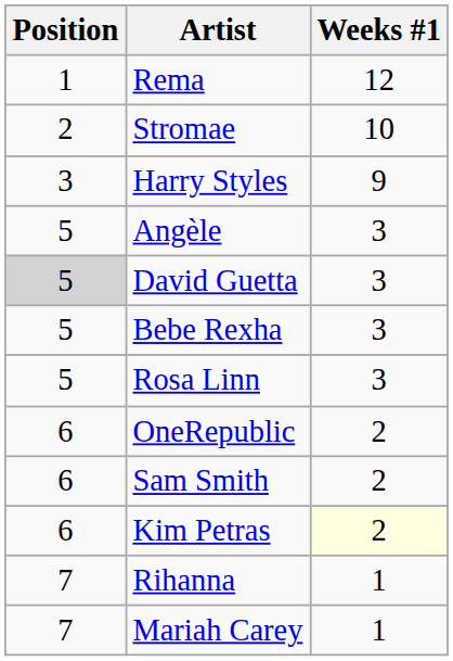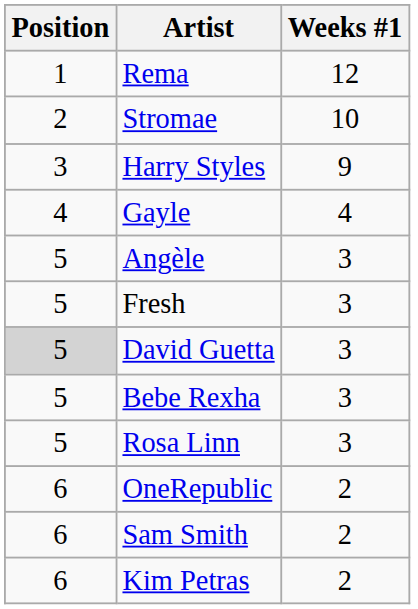 <table class="wikitable sortable" style="font-size:97%;">
 <tr>
 <th>Position</th>
 <th>Artist</th>
 <th>Weeks #1</th>
 </tr>
 <tr>
 <td align="center">1</td>
 <td><a href='#'>Rema</a></td>
 <td align="center">12</td>
 </tr>
 <tr>
 <td align="center">2</td>
 <td><a href='#'>Stromae</a></td>
 <td align="center">10</td>
 </tr>
 <tr>
 <td align="center">3</td>
 <td><a href='#'>Harry Styles</a></td>
 <td align="center">9</td>
 </tr>
 <tr>
+<td align="center">4</td>
+<td><a href='#'>Gayle</a></td>
+<td align="center">4</td>
+</tr>
+<tr>
 <td align="center">5</td>
 <td><a href='#'>Angèle</a></td>
+<td align="center">3</td>
+</tr>
+<tr>
+<td align="center">5</td>
+<td>Fresh</td>
 <td align="center">3</td>
 </tr>
 <tr>
 <td align="center" style="background: lightgrey;">5</td>
 <td><a href='#'>David Guetta</a></td>
 <td align="center">3</td>
 </tr>
 <tr>
 <td align="center">5</td>
 <td><a href='#'>Bebe Rexha</a></td>
 <td align="center">3</td>
 </tr>
 <tr>
 <td align="center">5</td>
 <td><a href='#'>Rosa Linn</a></td>
 <td align="center">3</td>
 </tr>
 <tr>
 <td align="center">6</td>
 <td><a href='#'>OneRepublic</a></td>
 <td align="center">2</td>
 </tr>
 <tr>
 <td align="center">6</td>
 <td><a href='#'>Sam Smith</a></td>
 <td align="center">2</td>
 </tr>
 <tr>
 <td align="center">6</td>
 <td><a href='#'>Kim Petras</a></td>
-<td align="center" style="background: lightyellow;">2</td>
-</tr>
-<tr>
-<td align="center">7</td>
-<td><a href='#'>Rihanna</a></td>
-<td align="center">1</td>
-</tr>
-<tr>
-<td align="center">7</td>
-<td><a href='#'>Mariah Carey</a></td>
-<td align="center">1</td>
+<td align="center">2</td>
 </tr>
 </table>
